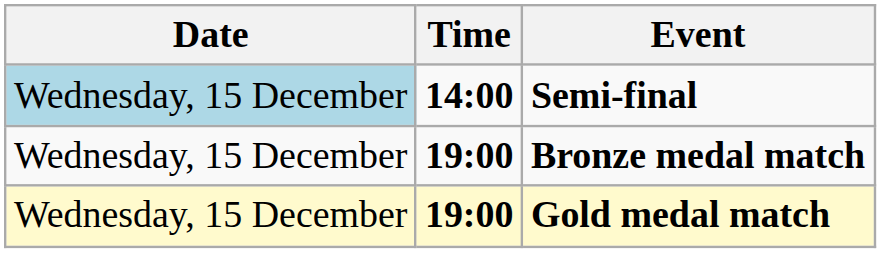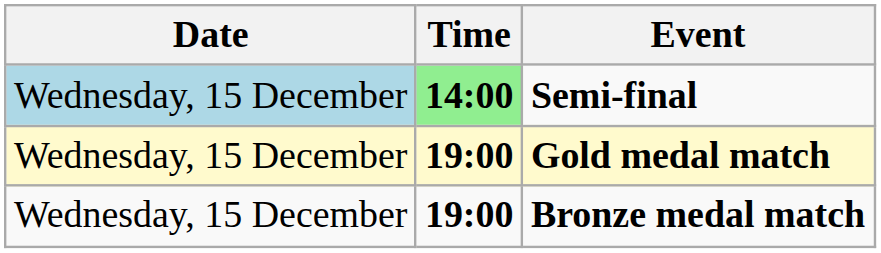 <table class = "wikitable">
 <tr>
 <th>Date</th>
 <th>Time</th>
 <th>Event</th>
 </tr>
 <tr>
 <td style="background: lightblue;">Wednesday, 15 December</td>
-<td><strong>14:00</strong></td>
+<td style="background: lightgreen;"><strong>14:00</strong></td>
 <td><strong>Semi-final</strong></td>
+</tr>
+<tr style="background-color:lemonchiffon;">
+<td>Wednesday, 15 December</td>
+<td><strong>19:00</strong></td>
+<td><strong>Gold medal match</strong></td>
 </tr>
 <tr>
 <td>Wednesday, 15 December</td>
 <td><strong>19:00</strong></td>
 <td><strong>Bronze medal match</strong></td>
 </tr>
-<tr style="background-color:lemonchiffon;">
-<td>Wednesday, 15 December</td>
-<td><strong>19:00</strong></td>
-<td><strong>Gold medal match</strong></td>
-</tr>
 </table>
